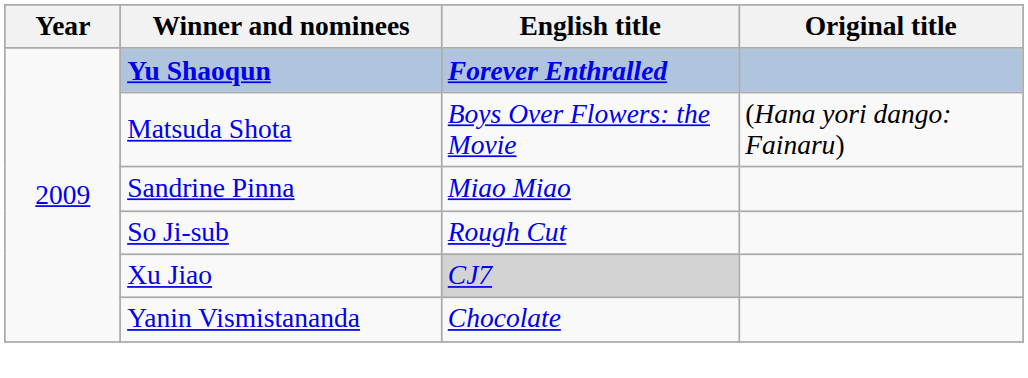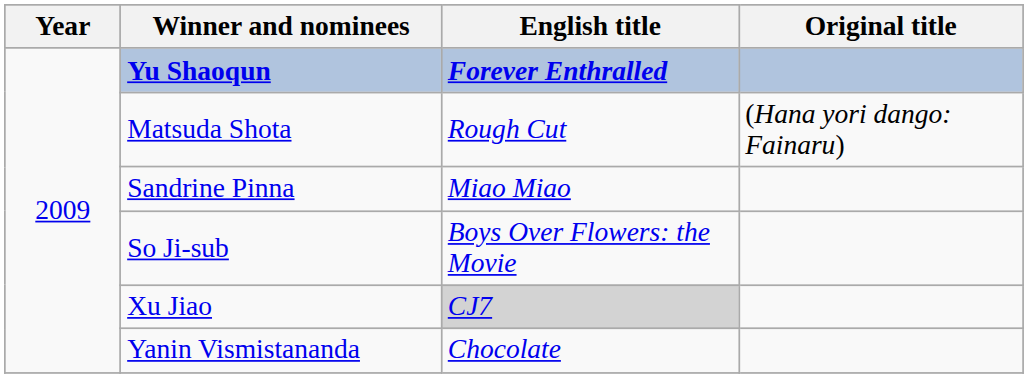 <table class="wikitable" width="95%" cellpadding="5">
 <tr>
 <th width="100"><strong>Year</strong></th>
 <th width="300"><strong>Winner and nominees</strong></th>
 <th width="300"><strong>English title</strong></th>
 <th width="300"><strong>Original title</strong></th>
 </tr>
 <tr>
 <td rowspan="6" style="text-align:center;"><a href='#'>2009</a></td>
 <td style="background:#B0C4DE;"> <strong><a href='#'>Yu Shaoqun</a></strong></td>
 <td style="background:#B0C4DE;"><strong><em><a href='#'>Forever Enthralled</a></em></strong></td>
 <td style="background:#B0C4DE;"><strong></strong></td>
 </tr>
 <tr>
 <td> <a href='#'>Matsuda Shota</a></td>
-<td><em><a href='#'>Boys Over Flowers: the Movie</a></em></td>
+<td><em><a href='#'>Rough Cut</a></em></td>
 <td> (<em>Hana yori dango: Fainaru</em>)</td>
 </tr>
 <tr>
 <td> <a href='#'>Sandrine Pinna</a></td>
 <td><em><a href='#'>Miao Miao</a></em></td>
 <td></td>
 </tr>
 <tr>
 <td> <a href='#'>So Ji-sub</a></td>
-<td><em><a href='#'>Rough Cut</a></em></td>
+<td><em><a href='#'>Boys Over Flowers: the Movie</a></em></td>
 <td></td>
 </tr>
 <tr>
 <td> <a href='#'>Xu Jiao</a></td>
 <td style="background: lightgrey;"><em><a href='#'>CJ7</a></em></td>
 <td></td>
 </tr>
 <tr>
 <td> <a href='#'>Yanin Vismistananda</a></td>
 <td><em><a href='#'>Chocolate</a></em></td>
 <td></td>
 </tr>
 </table>
